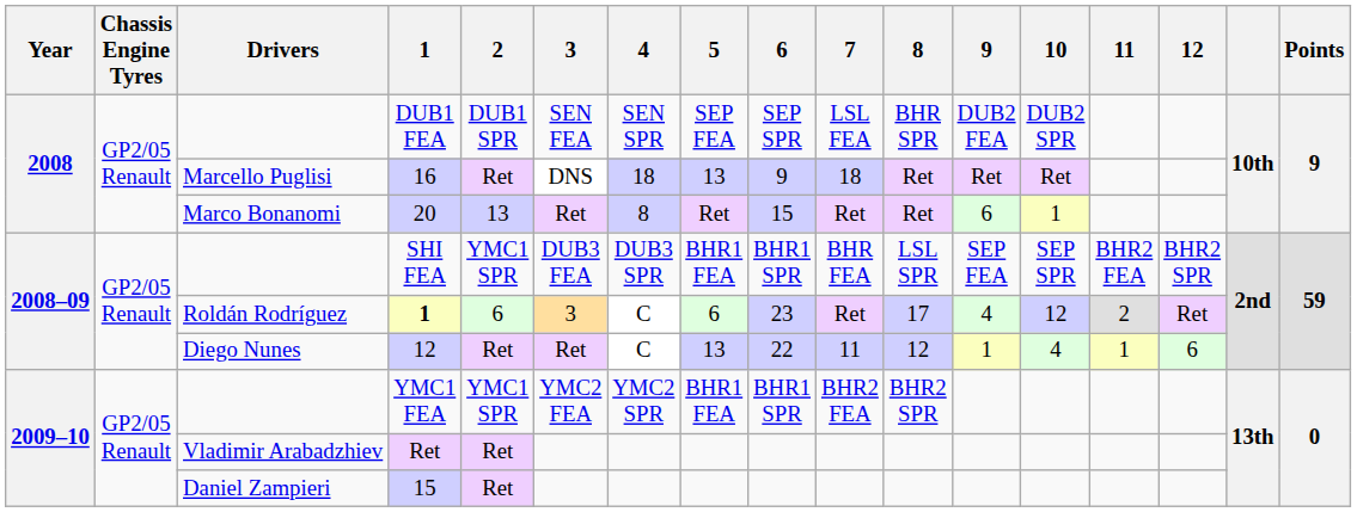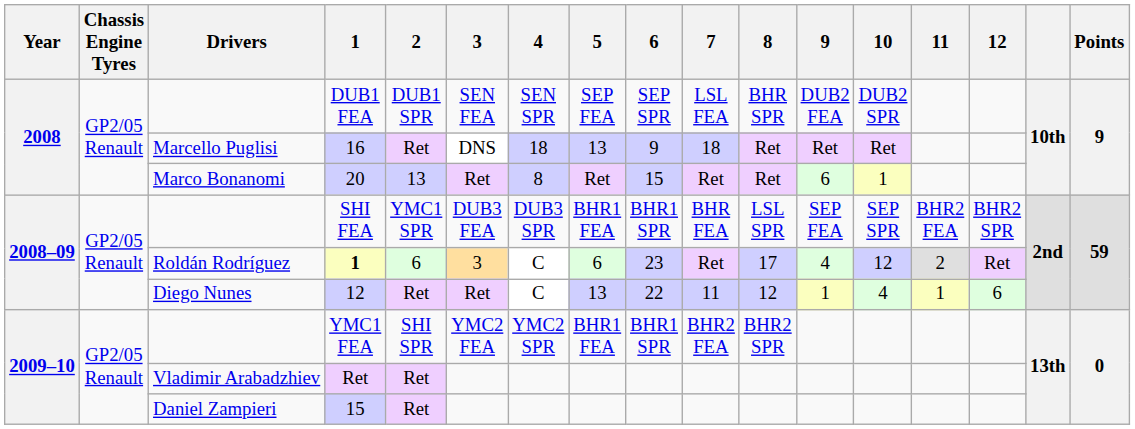 <table class="wikitable" style="text-align:center; font-size:85%;">
 <tr>
 <th>Year</th>
 <th>Chassis<br>Engine<br>Tyres</th>
 <th>Drivers</th>
 <th>1</th>
 <th>2</th>
 <th>3</th>
 <th>4</th>
 <th>5</th>
 <th>6</th>
 <th>7</th>
 <th>8</th>
 <th>9</th>
 <th>10</th>
 <th>11</th>
 <th>12</th>
 <th></th>
 <th>Points</th>
 </tr>
 <tr>
 <th rowspan=3><a href='#'>2008</a></th>
 <td rowspan=3><a href='#'>GP2/05</a><br><a href='#'>Renault</a><br></td>
 <td></td>
 <td><a href='#'>DUB1<br>FEA</a></td>
 <td><a href='#'>DUB1<br>SPR</a></td>
 <td><a href='#'>SEN<br>FEA</a></td>
 <td><a href='#'>SEN<br>SPR</a></td>
 <td><a href='#'>SEP<br>FEA</a></td>
 <td><a href='#'>SEP<br>SPR</a></td>
 <td><a href='#'>LSL<br>FEA</a></td>
 <td><a href='#'>BHR<br>SPR</a></td>
 <td><a href='#'>DUB2<br>FEA</a></td>
 <td><a href='#'>DUB2<br>SPR</a></td>
 <td></td>
 <td></td>
 <th rowspan=3>10th</th>
 <th rowspan=3>9</th>
 </tr>
 <tr>
 <td align=left> <a href='#'>Marcello Puglisi</a></td>
 <td bgcolor="#CFCFFF">16</td>
 <td bgcolor="#EFCFFF">Ret</td>
 <td bgcolor="#FFFFFF">DNS</td>
 <td bgcolor="#CFCFFF">18</td>
 <td bgcolor="#CFCFFF">13</td>
 <td bgcolor="#CFCFFF">9</td>
 <td bgcolor="#CFCFFF">18</td>
 <td bgcolor="#EFCFFF">Ret</td>
 <td bgcolor="#EFCFFF">Ret</td>
 <td bgcolor="#EFCFFF">Ret</td>
 <td></td>
 <td></td>
 </tr>
 <tr>
 <td align=left> <a href='#'>Marco Bonanomi</a></td>
 <td bgcolor="#CFCFFF">20</td>
 <td bgcolor="#CFCFFF">13</td>
 <td bgcolor="#EFCFFF">Ret</td>
 <td bgcolor="#CFCFFF">8</td>
 <td bgcolor="#EFCFFF">Ret</td>
 <td bgcolor="#CFCFFF">15</td>
 <td bgcolor="#EFCFFF">Ret</td>
 <td bgcolor="#EFCFFF">Ret</td>
 <td bgcolor="#DFFFDF">6</td>
 <td bgcolor="#FBFFBF">1</td>
 <td></td>
 <td></td>
 </tr>
 <tr>
 <th rowspan=3><a href='#'>2008–09</a></th>
 <td rowspan=3><a href='#'>GP2/05</a><br><a href='#'>Renault</a><br></td>
 <td></td>
 <td><a href='#'>SHI<br>FEA</a></td>
 <td><a href='#'>YMC1<br>SPR</a></td>
 <td><a href='#'>DUB3<br>FEA</a></td>
 <td><a href='#'>DUB3<br>SPR</a></td>
 <td><a href='#'>BHR1<br>FEA</a></td>
 <td><a href='#'>BHR1<br>SPR</a></td>
 <td><a href='#'>BHR<br>FEA</a></td>
 <td><a href='#'>LSL<br>SPR</a></td>
 <td><a href='#'>SEP<br>FEA</a></td>
 <td><a href='#'>SEP<br>SPR</a></td>
 <td><a href='#'>BHR2<br>FEA</a></td>
 <td><a href='#'>BHR2<br>SPR</a></td>
 <th rowspan=3 style="background:#DFDFDF">2nd</th>
 <th rowspan=3 style="background:#DFDFDF">59</th>
 </tr>
 <tr>
 <td align=left> <a href='#'>Roldán Rodríguez</a></td>
 <td bgcolor="#FBFFBF"><strong>1</strong></td>
 <td bgcolor="#DFFFDF">6</td>
 <td bgcolor="#FFDF9F">3</td>
 <td bgcolor="#FFFFFF">C</td>
 <td bgcolor="#DFFFDF">6</td>
 <td bgcolor="#CFCFFF">23</td>
 <td bgcolor="#EFCFFF">Ret</td>
 <td bgcolor="#CFCFFF">17</td>
 <td bgcolor="#DFFFDF">4</td>
 <td bgcolor="#CFCFFF">12</td>
 <td bgcolor="#DFDFDF">2</td>
 <td bgcolor="#EFCFFF">Ret</td>
 </tr>
 <tr>
 <td align=left> <a href='#'>Diego Nunes</a></td>
 <td bgcolor="#CFCFFF">12</td>
 <td bgcolor="#EFCFFF">Ret</td>
 <td bgcolor="#EFCFFF">Ret</td>
 <td bgcolor="#FFFFFF">C</td>
 <td bgcolor="#CFCFFF">13</td>
 <td bgcolor="#CFCFFF">22</td>
 <td bgcolor="#CFCFFF">11</td>
 <td bgcolor="#CFCFFF">12</td>
 <td bgcolor="#FBFFBF">1</td>
 <td bgcolor="#DFFFDF">4</td>
 <td bgcolor="#FBFFBF">1</td>
 <td bgcolor="#DFFFDF">6</td>
 </tr>
 <tr>
 <th rowspan=3><a href='#'>2009–10</a></th>
 <td rowspan=3><a href='#'>GP2/05</a><br><a href='#'>Renault</a><br></td>
 <td></td>
 <td><a href='#'>YMC1<br>FEA</a></td>
-<td><a href='#'>YMC1<br>SPR</a></td>
+<td><a href='#'>SHI<br>SPR</a></td>
 <td><a href='#'>YMC2<br>FEA</a></td>
 <td><a href='#'>YMC2<br>SPR</a></td>
 <td><a href='#'>BHR1<br>FEA</a></td>
 <td><a href='#'>BHR1<br>SPR</a></td>
 <td><a href='#'>BHR2<br>FEA</a></td>
 <td><a href='#'>BHR2<br>SPR</a></td>
 <td></td>
 <td></td>
 <td></td>
 <td></td>
 <th rowspan=3>13th</th>
 <th rowspan=3>0</th>
 </tr>
 <tr>
 <td align=left> <a href='#'>Vladimir Arabadzhiev</a></td>
 <td bgcolor="#EFCFFF">Ret</td>
 <td bgcolor="#EFCFFF">Ret</td>
 <td></td>
 <td></td>
 <td></td>
 <td></td>
 <td></td>
 <td></td>
 <td></td>
 <td></td>
 <td></td>
 <td></td>
 </tr>
 <tr>
 <td align=left> <a href='#'>Daniel Zampieri</a></td>
 <td bgcolor="#CFCFFF">15</td>
 <td bgcolor="#EFCFFF">Ret</td>
 <td></td>
 <td></td>
 <td></td>
 <td></td>
 <td></td>
 <td></td>
 <td></td>
 <td></td>
 <td></td>
 <td></td>
 </tr>
 </table>
